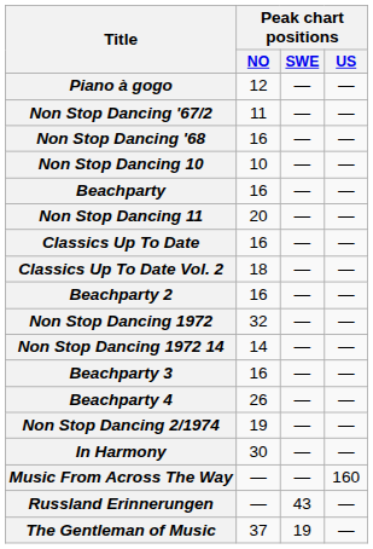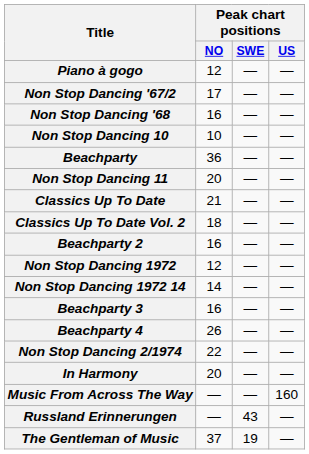 <table class="wikitable plainrowheaders" style="text-align:center;">
 <tr>
 <th scope="col" rowspan="2">Title</th>
 <th scope="col" colspan="10">Peak chart positions</th>
 </tr>
 <tr>
 <th scope="col" style="width:2.5em;font-size:90%;"><a href='#'>NO</a><br></th>
 <th scope="col" style="width:2.5em;font-size:90%;"><a href='#'>SWE</a><br></th>
 <th scope="col" style="width:2.5em;font-size:90%;"><a href='#'>US</a><br></th>
 </tr>
 <tr>
 <th scope="row"><em>Piano à gogo</em></th>
 <td> 12</td>
 <td>—</td>
 <td>—</td>
 </tr>
 <tr>
 <th scope="row"><em>Non Stop Dancing '67/2</em></th>
-<td> 11</td>
+<td> 17</td>
 <td>—</td>
 <td>—</td>
 </tr>
 <tr>
 <th scope="row"><em>Non Stop Dancing '68</em></th>
 <td> 16</td>
 <td>—</td>
 <td>—</td>
 </tr>
 <tr>
 <th scope="row"><em>Non Stop Dancing 10</em></th>
 <td> 10</td>
 <td>—</td>
 <td>—</td>
 </tr>
 <tr>
 <th scope="row"><em>Beachparty</em></th>
-<td> 16</td>
+<td> 36</td>
 <td>—</td>
 <td>—</td>
 </tr>
 <tr>
 <th scope="row"><em>Non Stop Dancing 11</em></th>
 <td> 20</td>
 <td>—</td>
 <td>—</td>
 </tr>
 <tr>
 <th scope="row"><em>Classics Up To Date</em></th>
-<td> 16</td>
+<td> 21</td>
 <td>—</td>
 <td>—</td>
 </tr>
 <tr>
 <th scope="row"><em>Classics Up To Date Vol. 2</em></th>
 <td> 18</td>
 <td>—</td>
 <td>—</td>
 </tr>
 <tr>
 <th scope="row"><em>Beachparty 2</em></th>
 <td> 16</td>
 <td>—</td>
 <td>—</td>
 </tr>
 <tr>
 <th scope="row"><em>Non Stop Dancing 1972</em></th>
-<td> 32</td>
+<td> 12</td>
 <td>—</td>
 <td>—</td>
 </tr>
 <tr>
 <th scope="row"><em>Non Stop Dancing 1972 14</em></th>
 <td> 14</td>
 <td>—</td>
 <td>—</td>
 </tr>
 <tr>
 <th scope="row"><em>Beachparty 3</em></th>
 <td> 16</td>
 <td>—</td>
 <td>—</td>
 </tr>
 <tr>
 <th scope="row"><em>Beachparty 4</em></th>
 <td> 26</td>
 <td>—</td>
 <td>—</td>
 </tr>
 <tr>
 <th scope="row"><em>Non Stop Dancing 2/1974</em></th>
-<td> 19</td>
+<td> 22</td>
 <td>—</td>
 <td>—</td>
 </tr>
 <tr>
 <th scope="row"><em>In Harmony</em></th>
-<td> 30</td>
+<td> 20</td>
 <td>—</td>
 <td>—</td>
 </tr>
 <tr>
 <th scope="row"><em>Music From Across The Way</em></th>
 <td>—</td>
 <td>—</td>
 <td> 160</td>
 </tr>
 <tr>
 <th scope="row"><em>Russland Erinnerungen</em></th>
 <td>—</td>
 <td> 43</td>
 <td>—</td>
 </tr>
 <tr>
 <th scope="row"><em>The Gentleman of Music</em></th>
 <td> 37</td>
 <td> 19</td>
 <td>—</td>
 </tr>
 </table>
